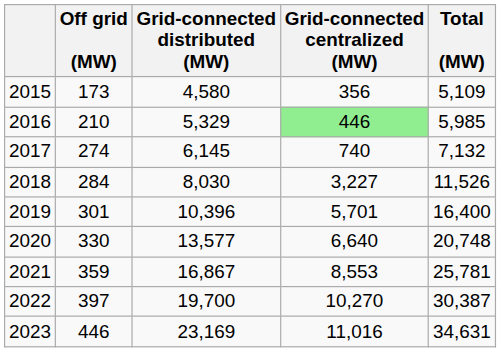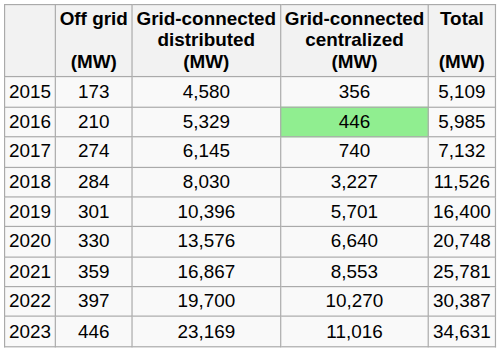 <table class="wikitable" style="text-align: center">
 <tr>
 <th></th>
 <th>Off grid <br><br>(MW)</th>
 <th>Grid-connected <br>distributed <br>(MW)</th>
 <th>Grid-connected <br>centralized <br>(MW)</th>
 <th>Total <br><br>(MW)</th>
 </tr>
 <tr>
 <td>2015</td>
 <td>173</td>
 <td>4,580</td>
 <td>356</td>
 <td>5,109</td>
 </tr>
 <tr>
 <td>2016</td>
 <td>210</td>
 <td>5,329</td>
 <td style="background: lightgreen;">446</td>
 <td>5,985</td>
 </tr>
 <tr>
 <td>2017</td>
 <td>274</td>
 <td>6,145</td>
 <td>740</td>
 <td>7,132</td>
 </tr>
 <tr>
 <td>2018</td>
 <td>284</td>
 <td>8,030</td>
 <td>3,227</td>
 <td>11,526</td>
 </tr>
 <tr>
 <td>2019</td>
 <td>301</td>
 <td>10,396</td>
 <td>5,701</td>
 <td>16,400</td>
 </tr>
 <tr>
 <td>2020</td>
 <td>330</td>
-<td>13,577</td>
+<td>13,576</td>
 <td>6,640</td>
 <td>20,748</td>
 </tr>
 <tr>
 <td>2021</td>
 <td>359</td>
 <td>16,867</td>
 <td>8,553</td>
 <td>25,781</td>
 </tr>
 <tr>
 <td>2022</td>
 <td>397</td>
 <td>19,700</td>
 <td>10,270</td>
 <td>30,387</td>
 </tr>
 <tr>
 <td>2023</td>
 <td>446</td>
 <td>23,169</td>
 <td>11,016</td>
 <td>34,631</td>
 </tr>
 </table>
